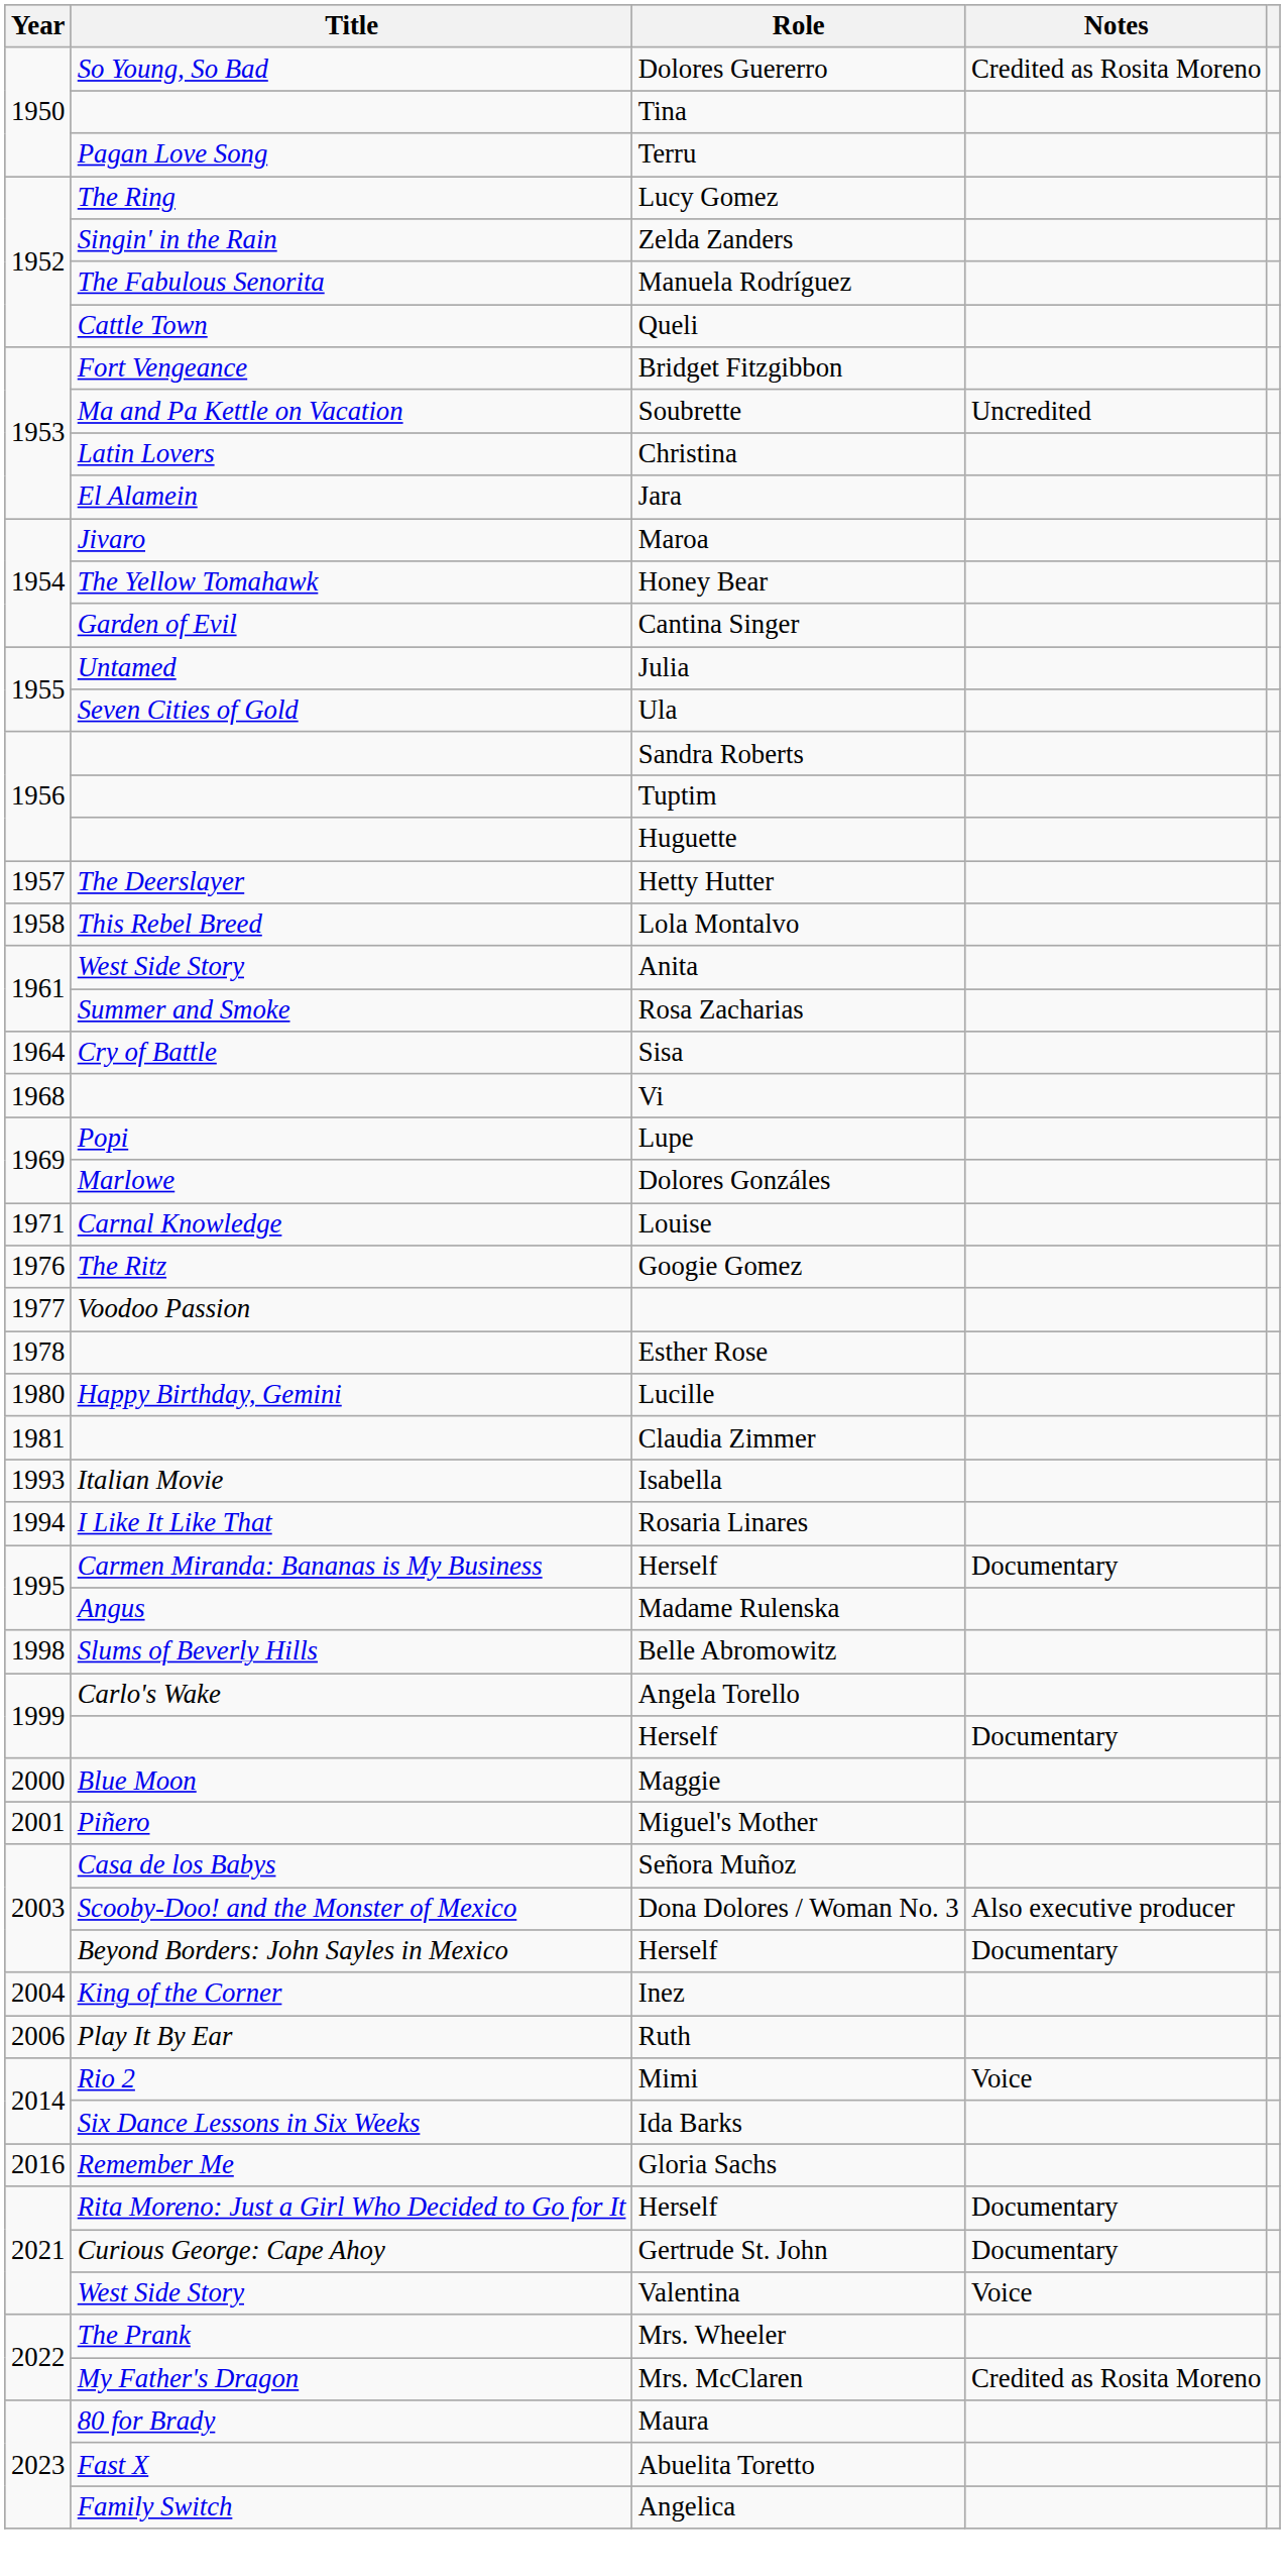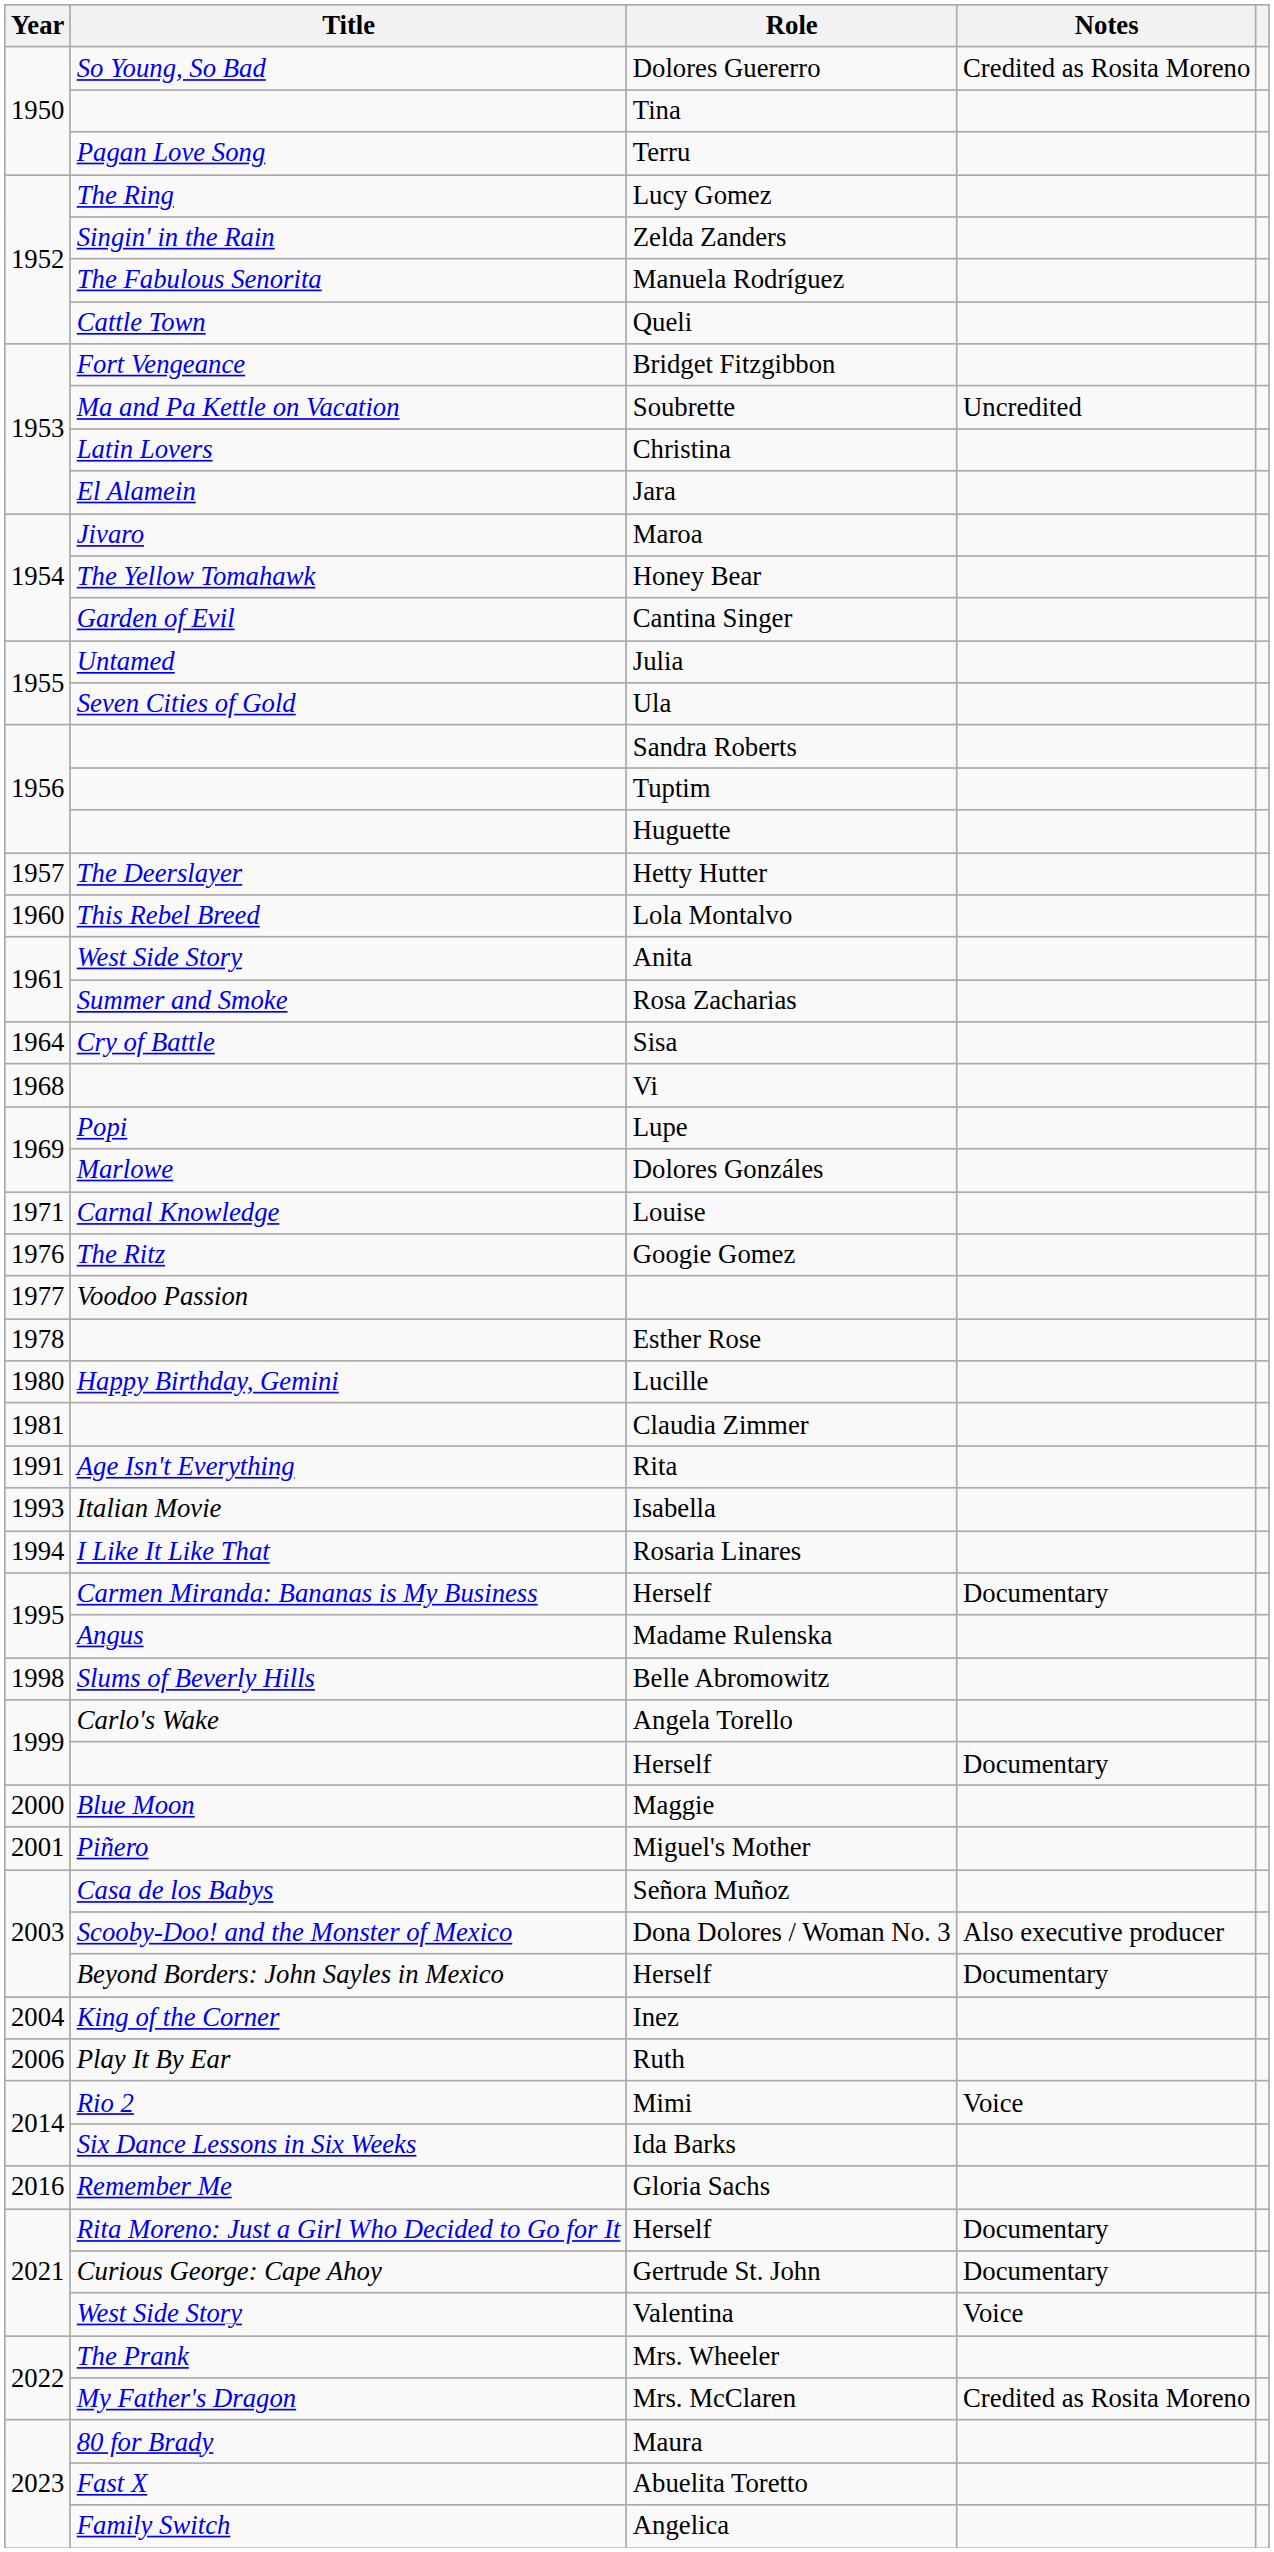 <table class="wikitable sortable unsortable">
 <tr>
 <th>Year</th>
 <th>Title</th>
 <th>Role</th>
 <th class="unsortable">Notes</th>
 <th><strong></strong></th>
 </tr>
 <tr>
 <td rowspan="3">1950</td>
 <td><em><a href='#'>So Young, So Bad</a></em></td>
 <td>Dolores Guererro</td>
 <td>Credited as Rosita Moreno</td>
 <td></td>
 </tr>
 <tr>
 <td><em></em></td>
 <td>Tina</td>
 <td></td>
 <td></td>
 </tr>
 <tr>
 <td><em><a href='#'>Pagan Love Song</a></em></td>
 <td>Terru</td>
 <td></td>
 <td></td>
 </tr>
 <tr>
 <td rowspan="4">1952</td>
 <td><em><a href='#'>The Ring</a></em></td>
 <td>Lucy Gomez</td>
 <td></td>
 <td></td>
 </tr>
 <tr>
 <td><em><a href='#'>Singin' in the Rain</a></em></td>
 <td>Zelda Zanders</td>
 <td></td>
 <td></td>
 </tr>
 <tr>
 <td><em><a href='#'>The Fabulous Senorita</a></em></td>
 <td>Manuela Rodríguez</td>
 <td></td>
 <td></td>
 </tr>
 <tr>
 <td><em><a href='#'>Cattle Town</a></em></td>
 <td>Queli</td>
 <td></td>
 <td></td>
 </tr>
 <tr>
 <td rowspan="4">1953</td>
 <td><em><a href='#'>Fort Vengeance</a></em></td>
 <td>Bridget Fitzgibbon</td>
 <td></td>
 <td></td>
 </tr>
 <tr>
 <td><em><a href='#'>Ma and Pa Kettle on Vacation</a></em></td>
 <td>Soubrette</td>
 <td>Uncredited</td>
 <td></td>
 </tr>
 <tr>
 <td><em><a href='#'>Latin Lovers</a></em></td>
 <td>Christina</td>
 <td></td>
 <td></td>
 </tr>
 <tr>
 <td><em><a href='#'>El Alamein</a></em></td>
 <td>Jara</td>
 <td></td>
 <td></td>
 </tr>
 <tr>
 <td rowspan="3">1954</td>
 <td><em><a href='#'>Jivaro</a></em></td>
 <td>Maroa</td>
 <td></td>
 <td></td>
 </tr>
 <tr>
 <td><em><a href='#'>The Yellow Tomahawk</a></em></td>
 <td>Honey Bear</td>
 <td></td>
 <td></td>
 </tr>
 <tr>
 <td><em><a href='#'>Garden of Evil</a></em></td>
 <td>Cantina Singer</td>
 <td></td>
 <td></td>
 </tr>
 <tr>
 <td rowspan="2">1955</td>
 <td><em><a href='#'>Untamed</a></em></td>
 <td>Julia</td>
 <td></td>
 <td></td>
 </tr>
 <tr>
 <td><em><a href='#'>Seven Cities of Gold</a></em></td>
 <td>Ula</td>
 <td></td>
 <td></td>
 </tr>
 <tr>
 <td rowspan="3">1956</td>
 <td><em></em></td>
 <td>Sandra Roberts</td>
 <td></td>
 <td></td>
 </tr>
 <tr>
 <td><em></em></td>
 <td>Tuptim</td>
 <td></td>
 <td></td>
 </tr>
 <tr>
 <td><em></em></td>
 <td>Huguette</td>
 <td></td>
 <td></td>
 </tr>
 <tr>
 <td>1957</td>
 <td><em><a href='#'>The Deerslayer</a></em></td>
 <td>Hetty Hutter</td>
 <td></td>
 <td></td>
 </tr>
 <tr>
-<td>1958</td>
+<td>1960</td>
 <td><em><a href='#'>This Rebel Breed</a></em></td>
 <td>Lola Montalvo</td>
 <td></td>
 <td></td>
 </tr>
 <tr>
 <td rowspan="2">1961</td>
 <td><em><a href='#'>West Side Story</a></em></td>
 <td>Anita</td>
 <td></td>
 <td></td>
 </tr>
 <tr>
 <td><em><a href='#'>Summer and Smoke</a></em></td>
 <td>Rosa Zacharias</td>
 <td></td>
 <td></td>
 </tr>
 <tr>
 <td>1964</td>
 <td><em><a href='#'>Cry of Battle</a></em></td>
 <td>Sisa</td>
 <td></td>
 <td></td>
 </tr>
 <tr>
 <td>1968</td>
 <td><em></em></td>
 <td>Vi</td>
 <td></td>
 <td></td>
 </tr>
 <tr>
 <td rowspan="2">1969</td>
 <td><em><a href='#'>Popi</a></em></td>
 <td>Lupe</td>
 <td></td>
 <td></td>
 </tr>
 <tr>
 <td><em><a href='#'>Marlowe</a></em></td>
 <td>Dolores Gonzáles</td>
 <td></td>
 <td></td>
 </tr>
 <tr>
 <td>1971</td>
 <td><em><a href='#'>Carnal Knowledge</a></em></td>
 <td>Louise</td>
 <td></td>
 <td></td>
 </tr>
 <tr>
 <td>1976</td>
 <td><em><a href='#'>The Ritz</a></em></td>
 <td>Googie Gomez</td>
 <td></td>
 <td></td>
 </tr>
 <tr>
 <td>1977</td>
 <td><em>Voodoo Passion</em></td>
 <td></td>
 <td></td>
 <td></td>
 </tr>
 <tr>
 <td>1978</td>
 <td><em></em></td>
 <td>Esther Rose</td>
 <td></td>
 <td></td>
 </tr>
 <tr>
 <td>1980</td>
 <td><em><a href='#'>Happy Birthday, Gemini</a></em></td>
 <td>Lucille</td>
 <td></td>
 <td></td>
 </tr>
 <tr>
 <td>1981</td>
 <td><em></em></td>
 <td>Claudia Zimmer</td>
+<td></td>
+<td></td>
+</tr>
+<tr>
+<td>1991</td>
+<td><em><a href='#'>Age Isn't Everything</a></em></td>
+<td>Rita</td>
 <td></td>
 <td></td>
 </tr>
 <tr>
 <td>1993</td>
 <td><em>Italian Movie</em></td>
 <td>Isabella</td>
 <td></td>
 <td></td>
 </tr>
 <tr>
 <td>1994</td>
 <td><em><a href='#'>I Like It Like That</a></em></td>
 <td>Rosaria Linares</td>
 <td></td>
 <td></td>
 </tr>
 <tr>
 <td rowspan="2">1995</td>
 <td><em><a href='#'>Carmen Miranda: Bananas is My Business</a></em></td>
 <td>Herself</td>
 <td>Documentary</td>
 <td></td>
 </tr>
 <tr>
 <td><em><a href='#'>Angus</a></em></td>
 <td>Madame Rulenska</td>
 <td></td>
 <td></td>
 </tr>
 <tr>
 <td>1998</td>
 <td><em><a href='#'>Slums of Beverly Hills</a></em></td>
 <td>Belle Abromowitz</td>
 <td></td>
 <td></td>
 </tr>
 <tr>
 <td rowspan="2">1999</td>
 <td><em>Carlo's Wake</em></td>
 <td>Angela Torello</td>
 <td></td>
 <td></td>
 </tr>
 <tr>
 <td><em></em></td>
 <td>Herself</td>
 <td>Documentary</td>
 <td></td>
 </tr>
 <tr>
 <td>2000</td>
 <td><em><a href='#'>Blue Moon</a></em></td>
 <td>Maggie</td>
 <td></td>
 <td></td>
 </tr>
 <tr>
 <td>2001</td>
 <td><em><a href='#'>Piñero</a></em></td>
 <td>Miguel's Mother</td>
 <td></td>
 <td></td>
 </tr>
 <tr>
 <td rowspan="3">2003</td>
 <td><em><a href='#'>Casa de los Babys</a></em></td>
 <td>Señora Muñoz</td>
 <td></td>
 <td></td>
 </tr>
 <tr>
 <td><em><a href='#'>Scooby-Doo! and the Monster of Mexico</a></em></td>
 <td>Dona Dolores / Woman No. 3</td>
 <td>Also executive producer</td>
 <td></td>
 </tr>
 <tr>
 <td><em>Beyond Borders: John Sayles in Mexico</em></td>
 <td>Herself</td>
 <td>Documentary</td>
 <td></td>
 </tr>
 <tr>
 <td>2004</td>
 <td><em><a href='#'>King of the Corner</a></em></td>
 <td>Inez</td>
 <td></td>
 <td></td>
 </tr>
 <tr>
 <td>2006</td>
 <td><em>Play It By Ear</em></td>
 <td>Ruth</td>
 <td></td>
 <td></td>
 </tr>
 <tr>
 <td rowspan="2">2014</td>
 <td><em><a href='#'>Rio 2</a></em></td>
 <td>Mimi</td>
 <td>Voice</td>
 <td></td>
 </tr>
 <tr>
 <td><em><a href='#'>Six Dance Lessons in Six Weeks</a></em></td>
 <td>Ida Barks</td>
 <td></td>
 <td></td>
 </tr>
 <tr>
 <td>2016</td>
 <td><em><a href='#'>Remember Me</a></em></td>
 <td>Gloria Sachs</td>
 <td></td>
 <td></td>
 </tr>
 <tr>
 <td rowspan="3">2021</td>
 <td><em><a href='#'>Rita Moreno: Just a Girl Who Decided to Go for It</a></em></td>
 <td>Herself</td>
 <td>Documentary</td>
 <td></td>
 </tr>
 <tr>
 <td><em>Curious George: Cape Ahoy</em></td>
 <td>Gertrude St. John</td>
 <td>Documentary</td>
 <td></td>
 </tr>
 <tr>
 <td><em><a href='#'>West Side Story</a></em></td>
 <td>Valentina</td>
 <td>Voice</td>
 <td></td>
 </tr>
 <tr>
 <td rowspan="2">2022</td>
 <td><em><a href='#'>The Prank</a></em></td>
 <td>Mrs. Wheeler</td>
 <td></td>
 <td></td>
 </tr>
 <tr>
 <td><em><a href='#'>My Father's Dragon</a></em></td>
 <td>Mrs. McClaren</td>
 <td>Credited as Rosita Moreno</td>
 <td></td>
 </tr>
 <tr>
 <td rowspan="3">2023</td>
 <td><em><a href='#'>80 for Brady</a></em></td>
 <td>Maura</td>
 <td></td>
 <td></td>
 </tr>
 <tr>
 <td><em><a href='#'>Fast X</a></em></td>
 <td>Abuelita Toretto</td>
 <td></td>
 <td></td>
 </tr>
 <tr>
 <td><em><a href='#'>Family Switch</a></em></td>
 <td>Angelica</td>
 <td></td>
 <td></td>
 </tr>
 </table>
